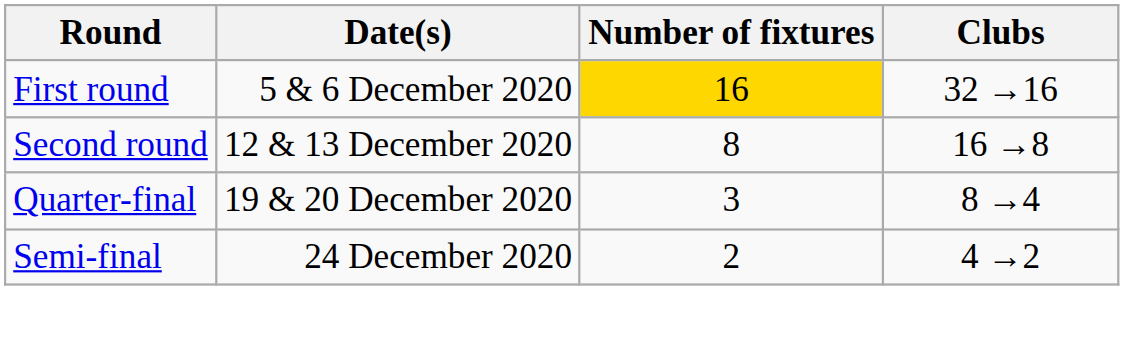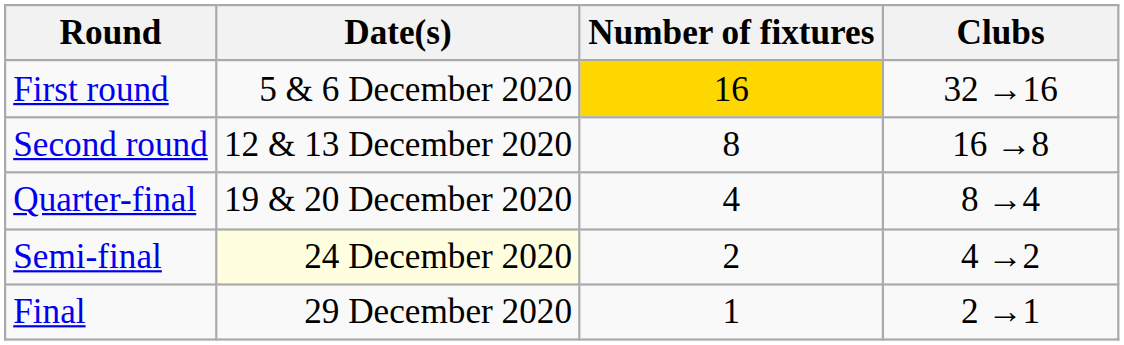 <table class="wikitable" style="text-align:center">
 <tr>
 <th>Round</th>
 <th>Date(s)</th>
 <th>Number of fixtures</th>
 <th width=100>Clubs</th>
 </tr>
 <tr>
 <td align=left><a href='#'>First round</a></td>
 <td align=right>5 & 6 December 2020</td>
 <td style="background: gold;">16</td>
 <td>32 →16</td>
 </tr>
 <tr>
 <td align=left><a href='#'>Second round</a></td>
 <td align=right>12 & 13 December 2020</td>
 <td>8</td>
 <td>16 →8</td>
 </tr>
 <tr>
 <td align=left><a href='#'>Quarter-final</a></td>
 <td align=right>19 & 20 December 2020</td>
-<td>3</td>
+<td>4</td>
 <td>8 →4</td>
 </tr>
 <tr>
 <td align=left><a href='#'>Semi-final</a></td>
-<td align=right>24 December 2020</td>
+<td align=right style="background: lightyellow;">24 December 2020</td>
 <td>2</td>
 <td>4 →2</td>
 </tr>
+<tr>
+<td align=left><a href='#'>Final</a></td>
+<td align=right>29 December 2020</td>
+<td>1</td>
+<td>2 →1</td>
+</tr>
 </table>
